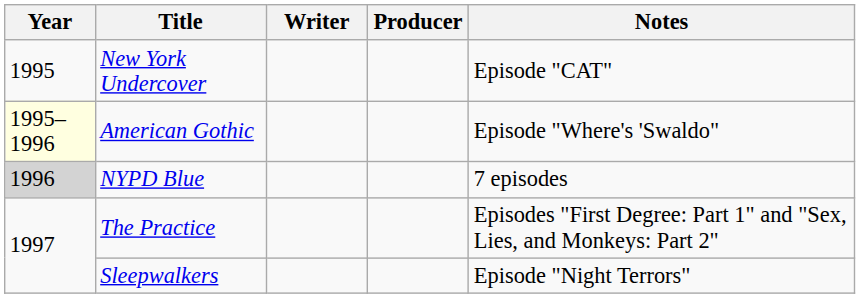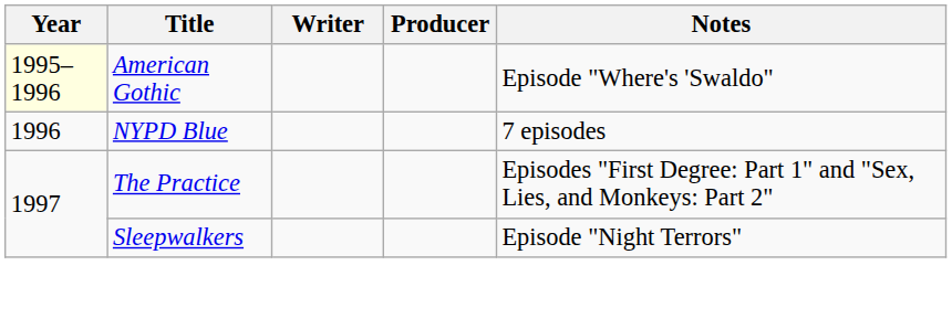 <table class="wikitable">
 <tr>
 <th>Year</th>
 <th>Title</th>
 <th width="65">Writer</th>
 <th width="65">Producer</th>
 <th>Notes</th>
 </tr>
 <tr>
-<td>1995</td>
-<td><em><a href='#'>New York Undercover</a></em></td>
-<td></td>
-<td></td>
-<td>Episode "CAT"</td>
-</tr>
-<tr>
 <td style="background: lightyellow;">1995–1996</td>
 <td><em><a href='#'>American Gothic</a></em></td>
 <td></td>
 <td></td>
 <td>Episode "Where's 'Swaldo"</td>
 </tr>
 <tr>
-<td style="background: lightgrey;">1996</td>
+<td>1996</td>
 <td><em><a href='#'>NYPD Blue</a></em></td>
 <td></td>
 <td></td>
 <td>7 episodes</td>
 </tr>
 <tr>
 <td rowspan=2>1997</td>
 <td><em><a href='#'>The Practice</a></em></td>
 <td></td>
 <td></td>
 <td>Episodes "First Degree: Part 1" and "Sex, Lies, and Monkeys: Part 2"</td>
 </tr>
 <tr>
 <td><em><a href='#'>Sleepwalkers</a></em></td>
 <td></td>
 <td></td>
 <td>Episode "Night Terrors"</td>
 </tr>
 </table>
